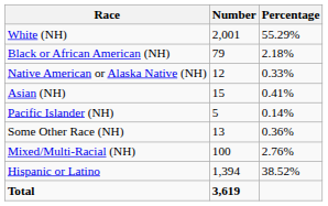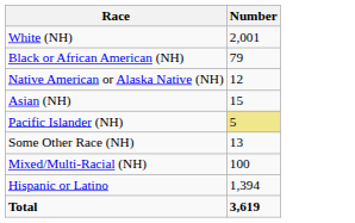 <table class="wikitable">
 <tr>
 <th>Race</th>
 <th>Number</th>
-<th>Percentage</th>
 </tr>
 <tr>
 <td><a href='#'>White</a> (NH)</td>
 <td>2,001</td>
-<td>55.29%</td>
 </tr>
 <tr>
 <td><a href='#'>Black or African American</a> (NH)</td>
 <td>79</td>
-<td>2.18%</td>
 </tr>
 <tr>
 <td><a href='#'>Native American</a> or <a href='#'>Alaska Native</a> (NH)</td>
 <td>12</td>
-<td>0.33%</td>
 </tr>
 <tr>
 <td><a href='#'>Asian</a> (NH)</td>
 <td>15</td>
-<td>0.41%</td>
 </tr>
 <tr>
 <td><a href='#'>Pacific Islander</a> (NH)</td>
-<td>5</td>
-<td>0.14%</td>
+<td style="background: khaki;">5</td>
 </tr>
 <tr>
 <td>Some Other Race (NH)</td>
 <td>13</td>
-<td>0.36%</td>
 </tr>
 <tr>
 <td><a href='#'>Mixed/Multi-Racial</a> (NH)</td>
 <td>100</td>
-<td>2.76%</td>
 </tr>
 <tr>
 <td><a href='#'>Hispanic or Latino</a></td>
 <td>1,394</td>
-<td>38.52%</td>
 </tr>
 <tr>
 <td><strong>Total</strong></td>
 <td><strong>3,619</strong></td>
-<td></td>
 </tr>
 </table>
